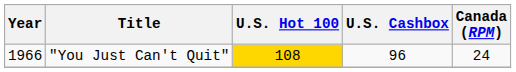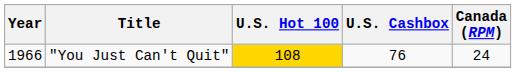 <table class="wikitable">
 <tr>
 <th>Year</th>
 <th>Title</th>
 <th>U.S. <a href='#'>Hot 100</a><br></th>
 <th>U.S. <a href='#'>Cashbox</a><br></th>
 <th>Canada<br>(<a href='#'><em>RPM</em></a>)</th>
 </tr>
 <tr>
 <td>1966</td>
 <td>"You Just Can't Quit"</td>
 <td align="center" style="background: gold;">108</td>
-<td align="center">96</td>
+<td align="center">76</td>
 <td align="center">24</td>
 </tr>
 <tr>
 </tr>
 </table>
